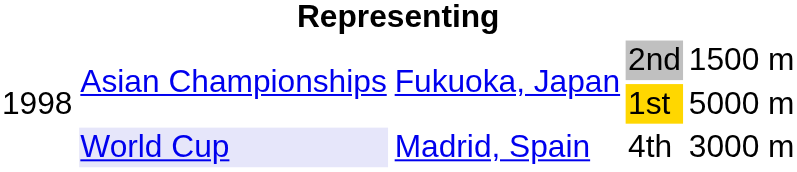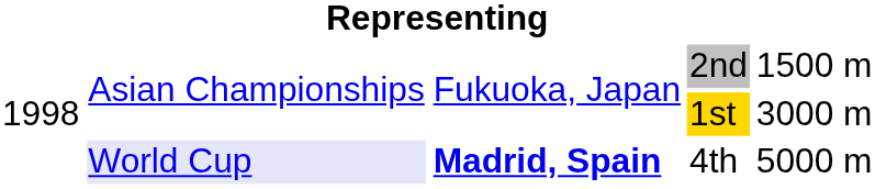 <table>
 <tr>
 <th colspan="5">Representing </th>
 </tr>
 <tr>
 <td rowspan=3>1998</td>
 <td rowspan=2><a href='#'>Asian Championships</a></td>
 <td rowspan=2><a href='#'>Fukuoka, Japan</a></td>
 <td bgcolor="silver">2nd</td>
 <td>1500 m</td>
 </tr>
 <tr>
 <td bgcolor="gold">1st</td>
-<td>5000 m</td>
+<td>3000 m</td>
 </tr>
 <tr>
 <td style="background: lavender;"><a href='#'>World Cup</a></td>
-<td><a href='#'>Madrid, Spain</a></td>
+<td><strong><a href='#'>Madrid, Spain</a></strong></td>
 <td>4th</td>
-<td>3000 m</td>
+<td>5000 m</td>
 </tr>
 </table>
